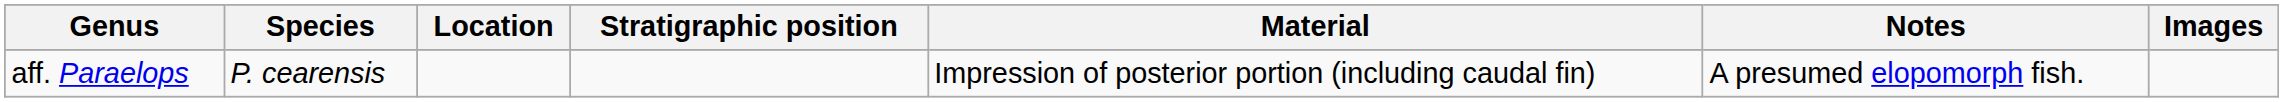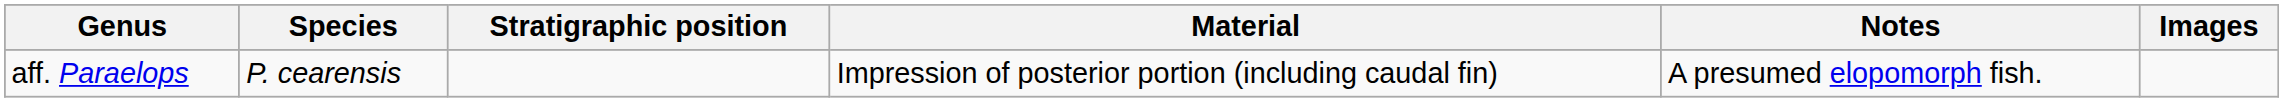 <table class="wikitable" width="100%" align="center">
 <tr>
 <th>Genus</th>
 <th>Species</th>
-<th>Location</th>
 <th>Stratigraphic position</th>
 <th>Material</th>
 <th>Notes</th>
 <th>Images</th>
 </tr>
 <tr>
 <td>aff. <em><a href='#'>Paraelops</a></em></td>
 <td><em>P. cearensis</em></td>
 <td></td>
-<td></td>
 <td>Impression of posterior portion (including caudal fin)</td>
 <td>A presumed <a href='#'>elopomorph</a> fish.</td>
 <td></td>
 </tr>
 </table>
